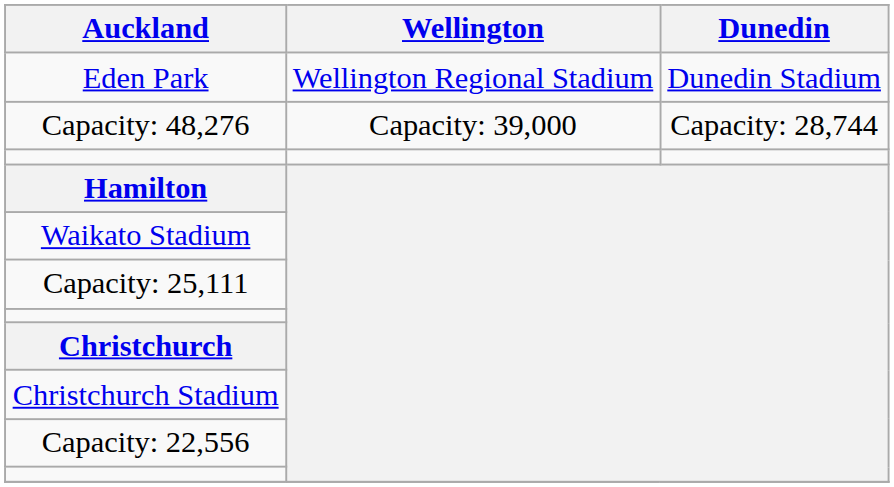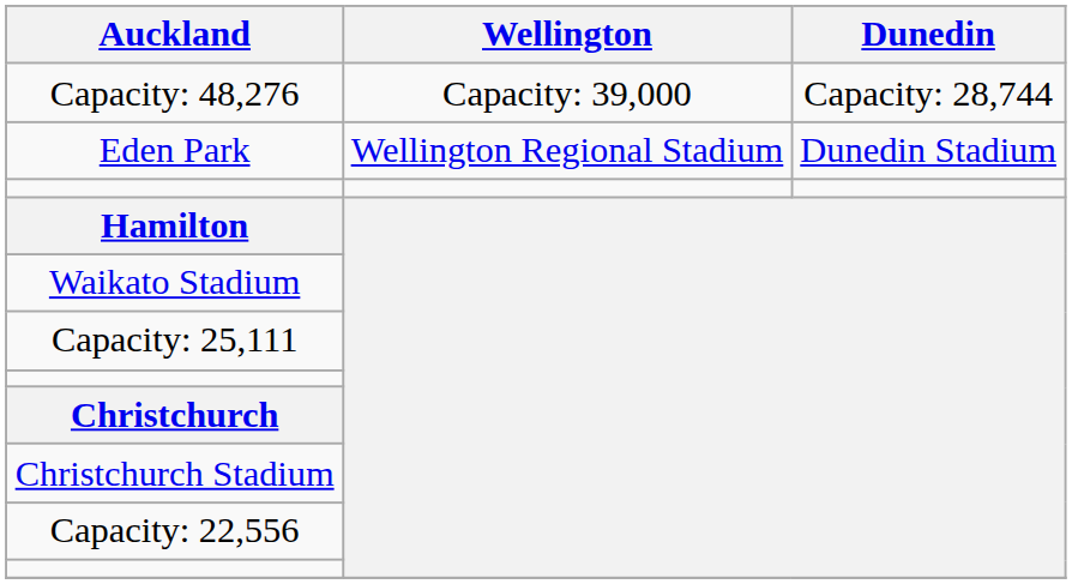 <table class="wikitable" style="text-align:center; margin:0 auto; clear:both">
 <tr>
 <th><a href='#'>Auckland</a></th>
 <th><a href='#'>Wellington</a></th>
 <th><a href='#'>Dunedin</a></th>
 </tr>
 <tr>
+<td>Capacity: 48,276</td>
+<td>Capacity: 39,000</td>
+<td>Capacity: 28,744</td>
+</tr>
+<tr>
 <td><a href='#'>Eden Park</a></td>
 <td><a href='#'>Wellington Regional Stadium</a></td>
 <td><a href='#'>Dunedin Stadium</a></td>
-</tr>
-<tr>
-<td>Capacity: 48,276</td>
-<td>Capacity: 39,000</td>
-<td>Capacity: 28,744</td>
 </tr>
 <tr>
 <td></td>
 <td></td>
 <td></td>
 </tr>
 <tr>
 <th><a href='#'>Hamilton</a></th>
 <th rowspan="8" colspan="2"></th>
 </tr>
 <tr>
 <td><a href='#'>Waikato Stadium</a></td>
 </tr>
 <tr>
 <td>Capacity: 25,111</td>
 </tr>
 <tr>
 <td></td>
 </tr>
 <tr>
 <th><a href='#'>Christchurch</a></th>
 </tr>
 <tr>
 <td><a href='#'>Christchurch Stadium</a></td>
 </tr>
 <tr>
 <td>Capacity: 22,556</td>
 </tr>
 <tr>
 <td></td>
 </tr>
 <tr>
 </tr>
 </table>
